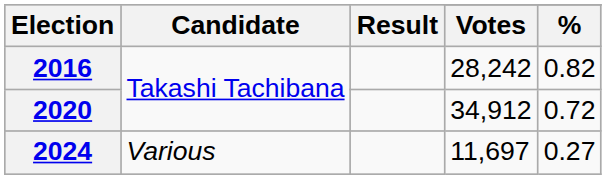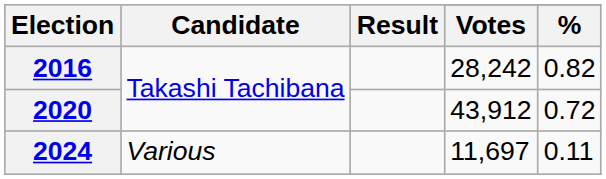 <table class="wikitable">
 <tr>
 <th rowspan="2">Election</th>
 <th rowspan="2">Candidate</th>
 <th rowspan="2">Result</th>
 </tr>
 <tr>
 <th>Votes</th>
 <th>%</th>
 </tr>
 <tr>
 <th><a href='#'>2016</a></th>
 <td rowspan="2"><a href='#'>Takashi Tachibana</a></td>
 <td></td>
 <td>28,242</td>
 <td>0.82</td>
 </tr>
 <tr>
 <th><a href='#'>2020</a></th>
 <td></td>
-<td>34,912</td>
+<td>43,912</td>
 <td>0.72</td>
 </tr>
 <tr>
 <th><a href='#'>2024</a></th>
 <td rowspan="2"><em>Various</em> </td>
 <td></td>
 <td>11,697</td>
-<td>0.27</td>
+<td>0.11</td>
 </tr>
 </table>
